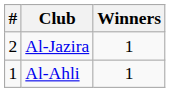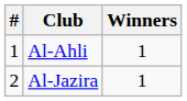 <table class="wikitable">
 <tr>
 <th>#</th>
 <th>Club</th>
 <th>Winners</th>
 </tr>
 <tr>
+<td>1</td>
+<td><a href='#'>Al-Ahli</a></td>
+<td align="center">1</td>
+</tr>
+<tr>
 <td>2</td>
 <td><a href='#'>Al-Jazira</a></td>
 <td align="center">1</td>
 </tr>
-<tr>
-<td>1</td>
-<td><a href='#'>Al-Ahli</a></td>
-<td align="center">1</td>
-</tr>
 </table>
